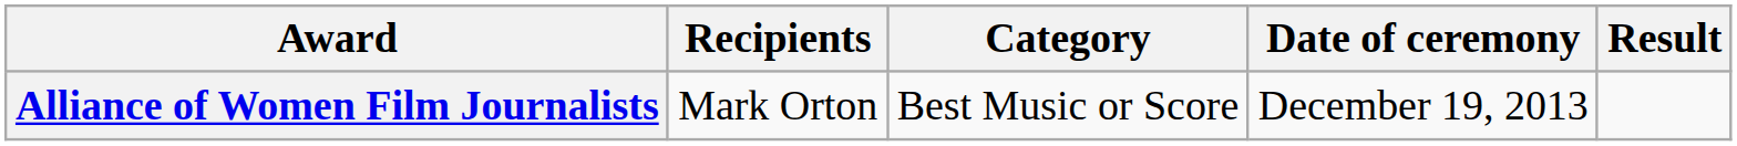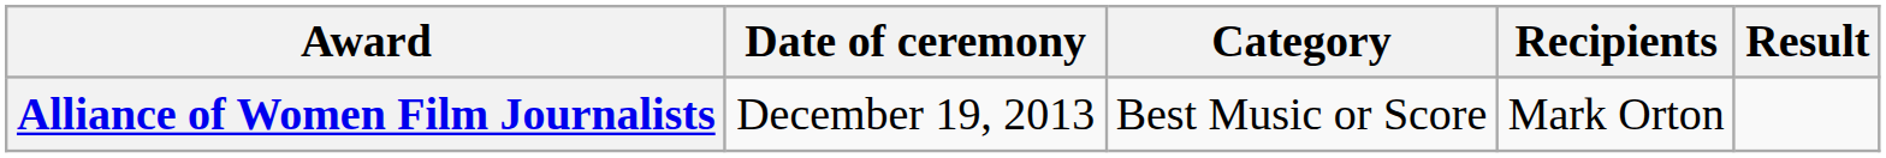 <table class="wikitable plainrowheaders sortable">
 <tr>
 <th scope="col" class="unsortable">Award</th>
+<th scope="col">Date of ceremony</th>
+<th scope="col">Category</th>
 <th scope="col">Recipients</th>
-<th scope="col">Category</th>
-<th scope="col">Date of ceremony</th>
 <th scope="col">Result</th>
 </tr>
 <tr>
 <th scope="row"><a href='#'>Alliance of Women Film Journalists</a></th>
+<td>December 19, 2013</td>
+<td>Best Music or Score</td>
 <td>Mark Orton</td>
-<td>Best Music or Score</td>
-<td>December 19, 2013</td>
 <td></td>
 </tr>
 </table>
